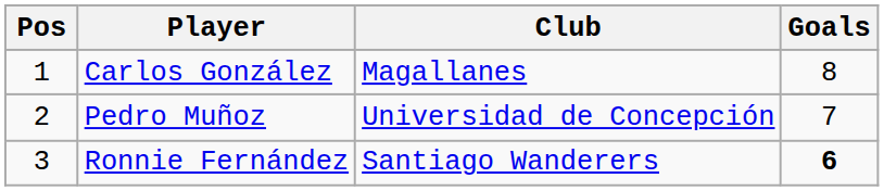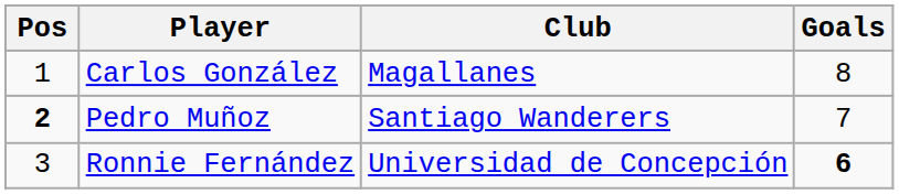 <table class="wikitable">
 <tr>
 <th width=28>Pos</th>
 <th>Player</th>
 <th>Club</th>
 <th>Goals</th>
 </tr>
 <tr>
 <td align=center>1</td>
 <td> <a href='#'>Carlos González</a></td>
 <td><a href='#'>Magallanes</a></td>
 <td align=center>8</td>
 </tr>
 <tr>
-<td align=center>2</td>
+<td align=center><strong>2</strong></td>
 <td> <a href='#'>Pedro Muñoz</a></td>
-<td><a href='#'>Universidad de Concepción</a></td>
+<td><a href='#'>Santiago Wanderers</a></td>
 <td align=center>7</td>
 </tr>
 <tr>
 <td align=center>3</td>
 <td> <a href='#'>Ronnie Fernández</a></td>
-<td><a href='#'>Santiago Wanderers</a></td>
+<td><a href='#'>Universidad de Concepción</a></td>
 <td align=center><strong>6</strong></td>
 </tr>
 </table>
